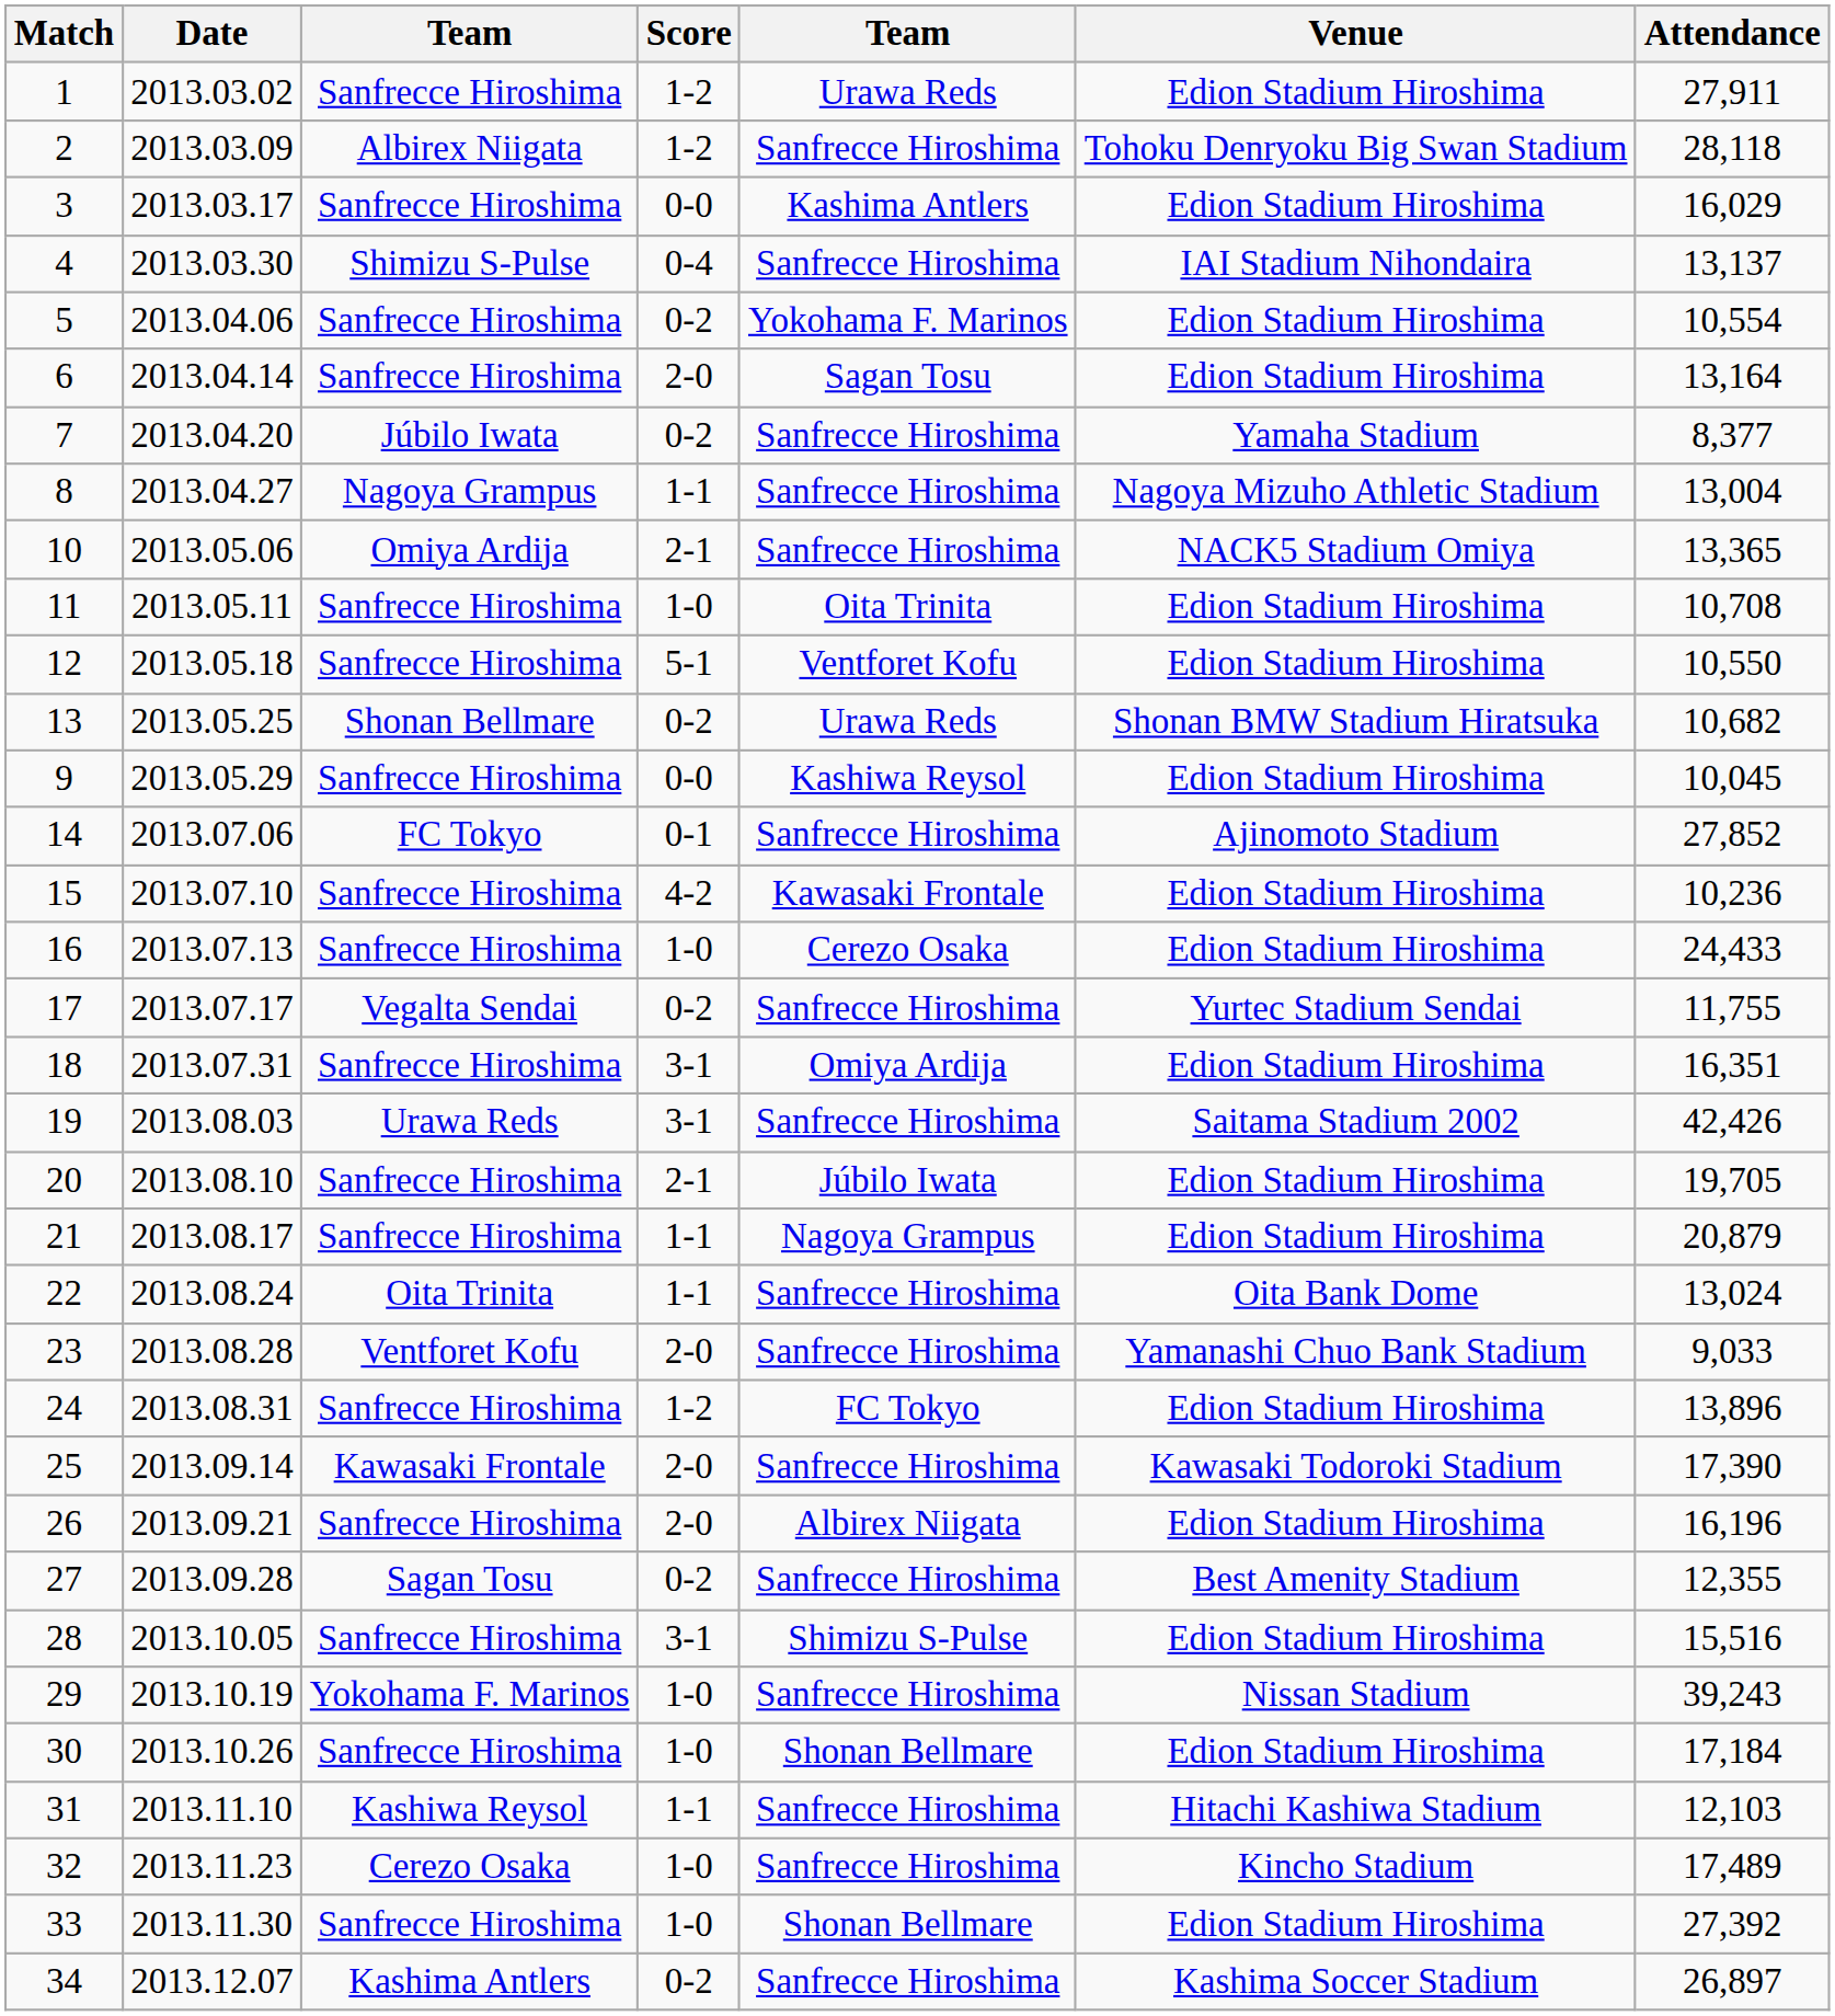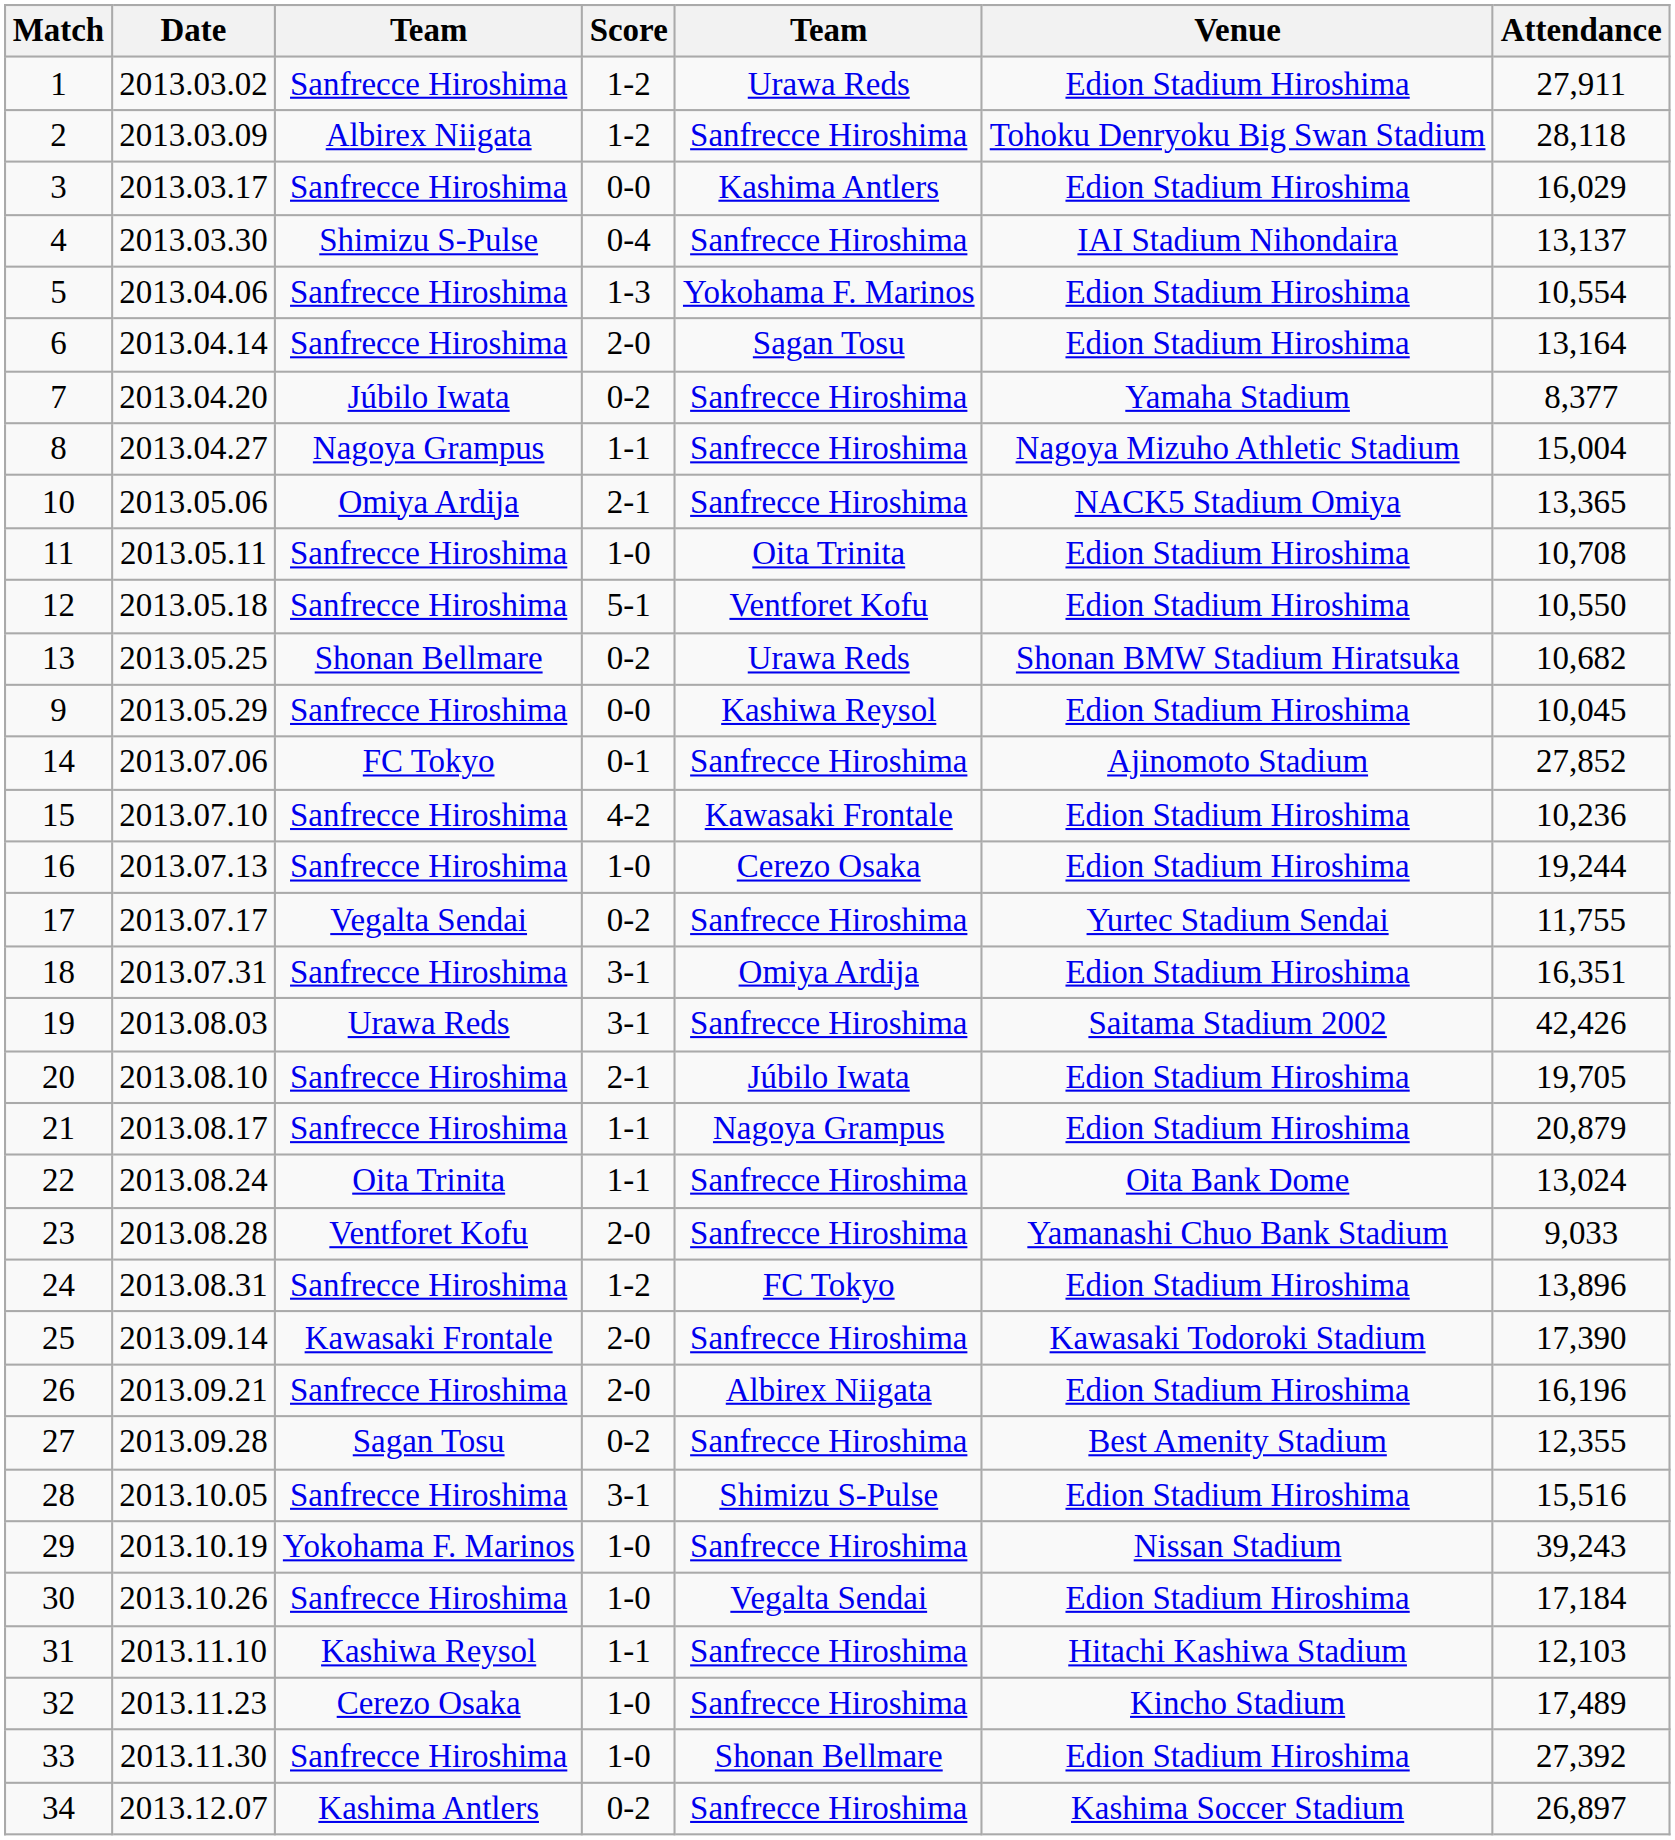 <table class="wikitable" style="text-align:center;">
 <tr>
 <th>Match</th>
 <th>Date</th>
 <th>Team</th>
 <th>Score</th>
 <th>Team</th>
 <th>Venue</th>
 <th>Attendance</th>
 </tr>
 <tr>
 <td>1</td>
 <td>2013.03.02</td>
 <td><a href='#'>Sanfrecce Hiroshima</a></td>
 <td>1-2</td>
 <td><a href='#'>Urawa Reds</a></td>
 <td><a href='#'>Edion Stadium Hiroshima</a></td>
 <td>27,911</td>
 </tr>
 <tr>
 <td>2</td>
 <td>2013.03.09</td>
 <td><a href='#'>Albirex Niigata</a></td>
 <td>1-2</td>
 <td><a href='#'>Sanfrecce Hiroshima</a></td>
 <td><a href='#'>Tohoku Denryoku Big Swan Stadium</a></td>
 <td>28,118</td>
 </tr>
 <tr>
 <td>3</td>
 <td>2013.03.17</td>
 <td><a href='#'>Sanfrecce Hiroshima</a></td>
 <td>0-0</td>
 <td><a href='#'>Kashima Antlers</a></td>
 <td><a href='#'>Edion Stadium Hiroshima</a></td>
 <td>16,029</td>
 </tr>
 <tr>
 <td>4</td>
 <td>2013.03.30</td>
 <td><a href='#'>Shimizu S-Pulse</a></td>
 <td>0-4</td>
 <td><a href='#'>Sanfrecce Hiroshima</a></td>
 <td><a href='#'>IAI Stadium Nihondaira</a></td>
 <td>13,137</td>
 </tr>
 <tr>
 <td>5</td>
 <td>2013.04.06</td>
 <td><a href='#'>Sanfrecce Hiroshima</a></td>
-<td>0-2</td>
+<td>1-3</td>
 <td><a href='#'>Yokohama F. Marinos</a></td>
 <td><a href='#'>Edion Stadium Hiroshima</a></td>
 <td>10,554</td>
 </tr>
 <tr>
 <td>6</td>
 <td>2013.04.14</td>
 <td><a href='#'>Sanfrecce Hiroshima</a></td>
 <td>2-0</td>
 <td><a href='#'>Sagan Tosu</a></td>
 <td><a href='#'>Edion Stadium Hiroshima</a></td>
 <td>13,164</td>
 </tr>
 <tr>
 <td>7</td>
 <td>2013.04.20</td>
 <td><a href='#'>Júbilo Iwata</a></td>
 <td>0-2</td>
 <td><a href='#'>Sanfrecce Hiroshima</a></td>
 <td><a href='#'>Yamaha Stadium</a></td>
 <td>8,377</td>
 </tr>
 <tr>
 <td>8</td>
 <td>2013.04.27</td>
 <td><a href='#'>Nagoya Grampus</a></td>
 <td>1-1</td>
 <td><a href='#'>Sanfrecce Hiroshima</a></td>
 <td><a href='#'>Nagoya Mizuho Athletic Stadium</a></td>
-<td>13,004</td>
+<td>15,004</td>
 </tr>
 <tr>
 <td>10</td>
 <td>2013.05.06</td>
 <td><a href='#'>Omiya Ardija</a></td>
 <td>2-1</td>
 <td><a href='#'>Sanfrecce Hiroshima</a></td>
 <td><a href='#'>NACK5 Stadium Omiya</a></td>
 <td>13,365</td>
 </tr>
 <tr>
 <td>11</td>
 <td>2013.05.11</td>
 <td><a href='#'>Sanfrecce Hiroshima</a></td>
 <td>1-0</td>
 <td><a href='#'>Oita Trinita</a></td>
 <td><a href='#'>Edion Stadium Hiroshima</a></td>
 <td>10,708</td>
 </tr>
 <tr>
 <td>12</td>
 <td>2013.05.18</td>
 <td><a href='#'>Sanfrecce Hiroshima</a></td>
 <td>5-1</td>
 <td><a href='#'>Ventforet Kofu</a></td>
 <td><a href='#'>Edion Stadium Hiroshima</a></td>
 <td>10,550</td>
 </tr>
 <tr>
 <td>13</td>
 <td>2013.05.25</td>
 <td><a href='#'>Shonan Bellmare</a></td>
 <td>0-2</td>
 <td><a href='#'>Urawa Reds</a></td>
 <td><a href='#'>Shonan BMW Stadium Hiratsuka</a></td>
 <td>10,682</td>
 </tr>
 <tr>
 <td>9</td>
 <td>2013.05.29</td>
 <td><a href='#'>Sanfrecce Hiroshima</a></td>
 <td>0-0</td>
 <td><a href='#'>Kashiwa Reysol</a></td>
 <td><a href='#'>Edion Stadium Hiroshima</a></td>
 <td>10,045</td>
 </tr>
 <tr>
 <td>14</td>
 <td>2013.07.06</td>
 <td><a href='#'>FC Tokyo</a></td>
 <td>0-1</td>
 <td><a href='#'>Sanfrecce Hiroshima</a></td>
 <td><a href='#'>Ajinomoto Stadium</a></td>
 <td>27,852</td>
 </tr>
 <tr>
 <td>15</td>
 <td>2013.07.10</td>
 <td><a href='#'>Sanfrecce Hiroshima</a></td>
 <td>4-2</td>
 <td><a href='#'>Kawasaki Frontale</a></td>
 <td><a href='#'>Edion Stadium Hiroshima</a></td>
 <td>10,236</td>
 </tr>
 <tr>
 <td>16</td>
 <td>2013.07.13</td>
 <td><a href='#'>Sanfrecce Hiroshima</a></td>
 <td>1-0</td>
 <td><a href='#'>Cerezo Osaka</a></td>
 <td><a href='#'>Edion Stadium Hiroshima</a></td>
-<td>24,433</td>
+<td>19,244</td>
 </tr>
 <tr>
 <td>17</td>
 <td>2013.07.17</td>
 <td><a href='#'>Vegalta Sendai</a></td>
 <td>0-2</td>
 <td><a href='#'>Sanfrecce Hiroshima</a></td>
 <td><a href='#'>Yurtec Stadium Sendai</a></td>
 <td>11,755</td>
 </tr>
 <tr>
 <td>18</td>
 <td>2013.07.31</td>
 <td><a href='#'>Sanfrecce Hiroshima</a></td>
 <td>3-1</td>
 <td><a href='#'>Omiya Ardija</a></td>
 <td><a href='#'>Edion Stadium Hiroshima</a></td>
 <td>16,351</td>
 </tr>
 <tr>
 <td>19</td>
 <td>2013.08.03</td>
 <td><a href='#'>Urawa Reds</a></td>
 <td>3-1</td>
 <td><a href='#'>Sanfrecce Hiroshima</a></td>
 <td><a href='#'>Saitama Stadium 2002</a></td>
 <td>42,426</td>
 </tr>
 <tr>
 <td>20</td>
 <td>2013.08.10</td>
 <td><a href='#'>Sanfrecce Hiroshima</a></td>
 <td>2-1</td>
 <td><a href='#'>Júbilo Iwata</a></td>
 <td><a href='#'>Edion Stadium Hiroshima</a></td>
 <td>19,705</td>
 </tr>
 <tr>
 <td>21</td>
 <td>2013.08.17</td>
 <td><a href='#'>Sanfrecce Hiroshima</a></td>
 <td>1-1</td>
 <td><a href='#'>Nagoya Grampus</a></td>
 <td><a href='#'>Edion Stadium Hiroshima</a></td>
 <td>20,879</td>
 </tr>
 <tr>
 <td>22</td>
 <td>2013.08.24</td>
 <td><a href='#'>Oita Trinita</a></td>
 <td>1-1</td>
 <td><a href='#'>Sanfrecce Hiroshima</a></td>
 <td><a href='#'>Oita Bank Dome</a></td>
 <td>13,024</td>
 </tr>
 <tr>
 <td>23</td>
 <td>2013.08.28</td>
 <td><a href='#'>Ventforet Kofu</a></td>
 <td>2-0</td>
 <td><a href='#'>Sanfrecce Hiroshima</a></td>
 <td><a href='#'>Yamanashi Chuo Bank Stadium</a></td>
 <td>9,033</td>
 </tr>
 <tr>
 <td>24</td>
 <td>2013.08.31</td>
 <td><a href='#'>Sanfrecce Hiroshima</a></td>
 <td>1-2</td>
 <td><a href='#'>FC Tokyo</a></td>
 <td><a href='#'>Edion Stadium Hiroshima</a></td>
 <td>13,896</td>
 </tr>
 <tr>
 <td>25</td>
 <td>2013.09.14</td>
 <td><a href='#'>Kawasaki Frontale</a></td>
 <td>2-0</td>
 <td><a href='#'>Sanfrecce Hiroshima</a></td>
 <td><a href='#'>Kawasaki Todoroki Stadium</a></td>
 <td>17,390</td>
 </tr>
 <tr>
 <td>26</td>
 <td>2013.09.21</td>
 <td><a href='#'>Sanfrecce Hiroshima</a></td>
 <td>2-0</td>
 <td><a href='#'>Albirex Niigata</a></td>
 <td><a href='#'>Edion Stadium Hiroshima</a></td>
 <td>16,196</td>
 </tr>
 <tr>
 <td>27</td>
 <td>2013.09.28</td>
 <td><a href='#'>Sagan Tosu</a></td>
 <td>0-2</td>
 <td><a href='#'>Sanfrecce Hiroshima</a></td>
 <td><a href='#'>Best Amenity Stadium</a></td>
 <td>12,355</td>
 </tr>
 <tr>
 <td>28</td>
 <td>2013.10.05</td>
 <td><a href='#'>Sanfrecce Hiroshima</a></td>
 <td>3-1</td>
 <td><a href='#'>Shimizu S-Pulse</a></td>
 <td><a href='#'>Edion Stadium Hiroshima</a></td>
 <td>15,516</td>
 </tr>
 <tr>
 <td>29</td>
 <td>2013.10.19</td>
 <td><a href='#'>Yokohama F. Marinos</a></td>
 <td>1-0</td>
 <td><a href='#'>Sanfrecce Hiroshima</a></td>
 <td><a href='#'>Nissan Stadium</a></td>
 <td>39,243</td>
 </tr>
 <tr>
 <td>30</td>
 <td>2013.10.26</td>
 <td><a href='#'>Sanfrecce Hiroshima</a></td>
 <td>1-0</td>
-<td><a href='#'>Shonan Bellmare</a></td>
+<td><a href='#'>Vegalta Sendai</a></td>
 <td><a href='#'>Edion Stadium Hiroshima</a></td>
 <td>17,184</td>
 </tr>
 <tr>
 <td>31</td>
 <td>2013.11.10</td>
 <td><a href='#'>Kashiwa Reysol</a></td>
 <td>1-1</td>
 <td><a href='#'>Sanfrecce Hiroshima</a></td>
 <td><a href='#'>Hitachi Kashiwa Stadium</a></td>
 <td>12,103</td>
 </tr>
 <tr>
 <td>32</td>
 <td>2013.11.23</td>
 <td><a href='#'>Cerezo Osaka</a></td>
 <td>1-0</td>
 <td><a href='#'>Sanfrecce Hiroshima</a></td>
 <td><a href='#'>Kincho Stadium</a></td>
 <td>17,489</td>
 </tr>
 <tr>
 <td>33</td>
 <td>2013.11.30</td>
 <td><a href='#'>Sanfrecce Hiroshima</a></td>
 <td>1-0</td>
 <td><a href='#'>Shonan Bellmare</a></td>
 <td><a href='#'>Edion Stadium Hiroshima</a></td>
 <td>27,392</td>
 </tr>
 <tr>
 <td>34</td>
 <td>2013.12.07</td>
 <td><a href='#'>Kashima Antlers</a></td>
 <td>0-2</td>
 <td><a href='#'>Sanfrecce Hiroshima</a></td>
 <td><a href='#'>Kashima Soccer Stadium</a></td>
 <td>26,897</td>
 </tr>
 </table>
